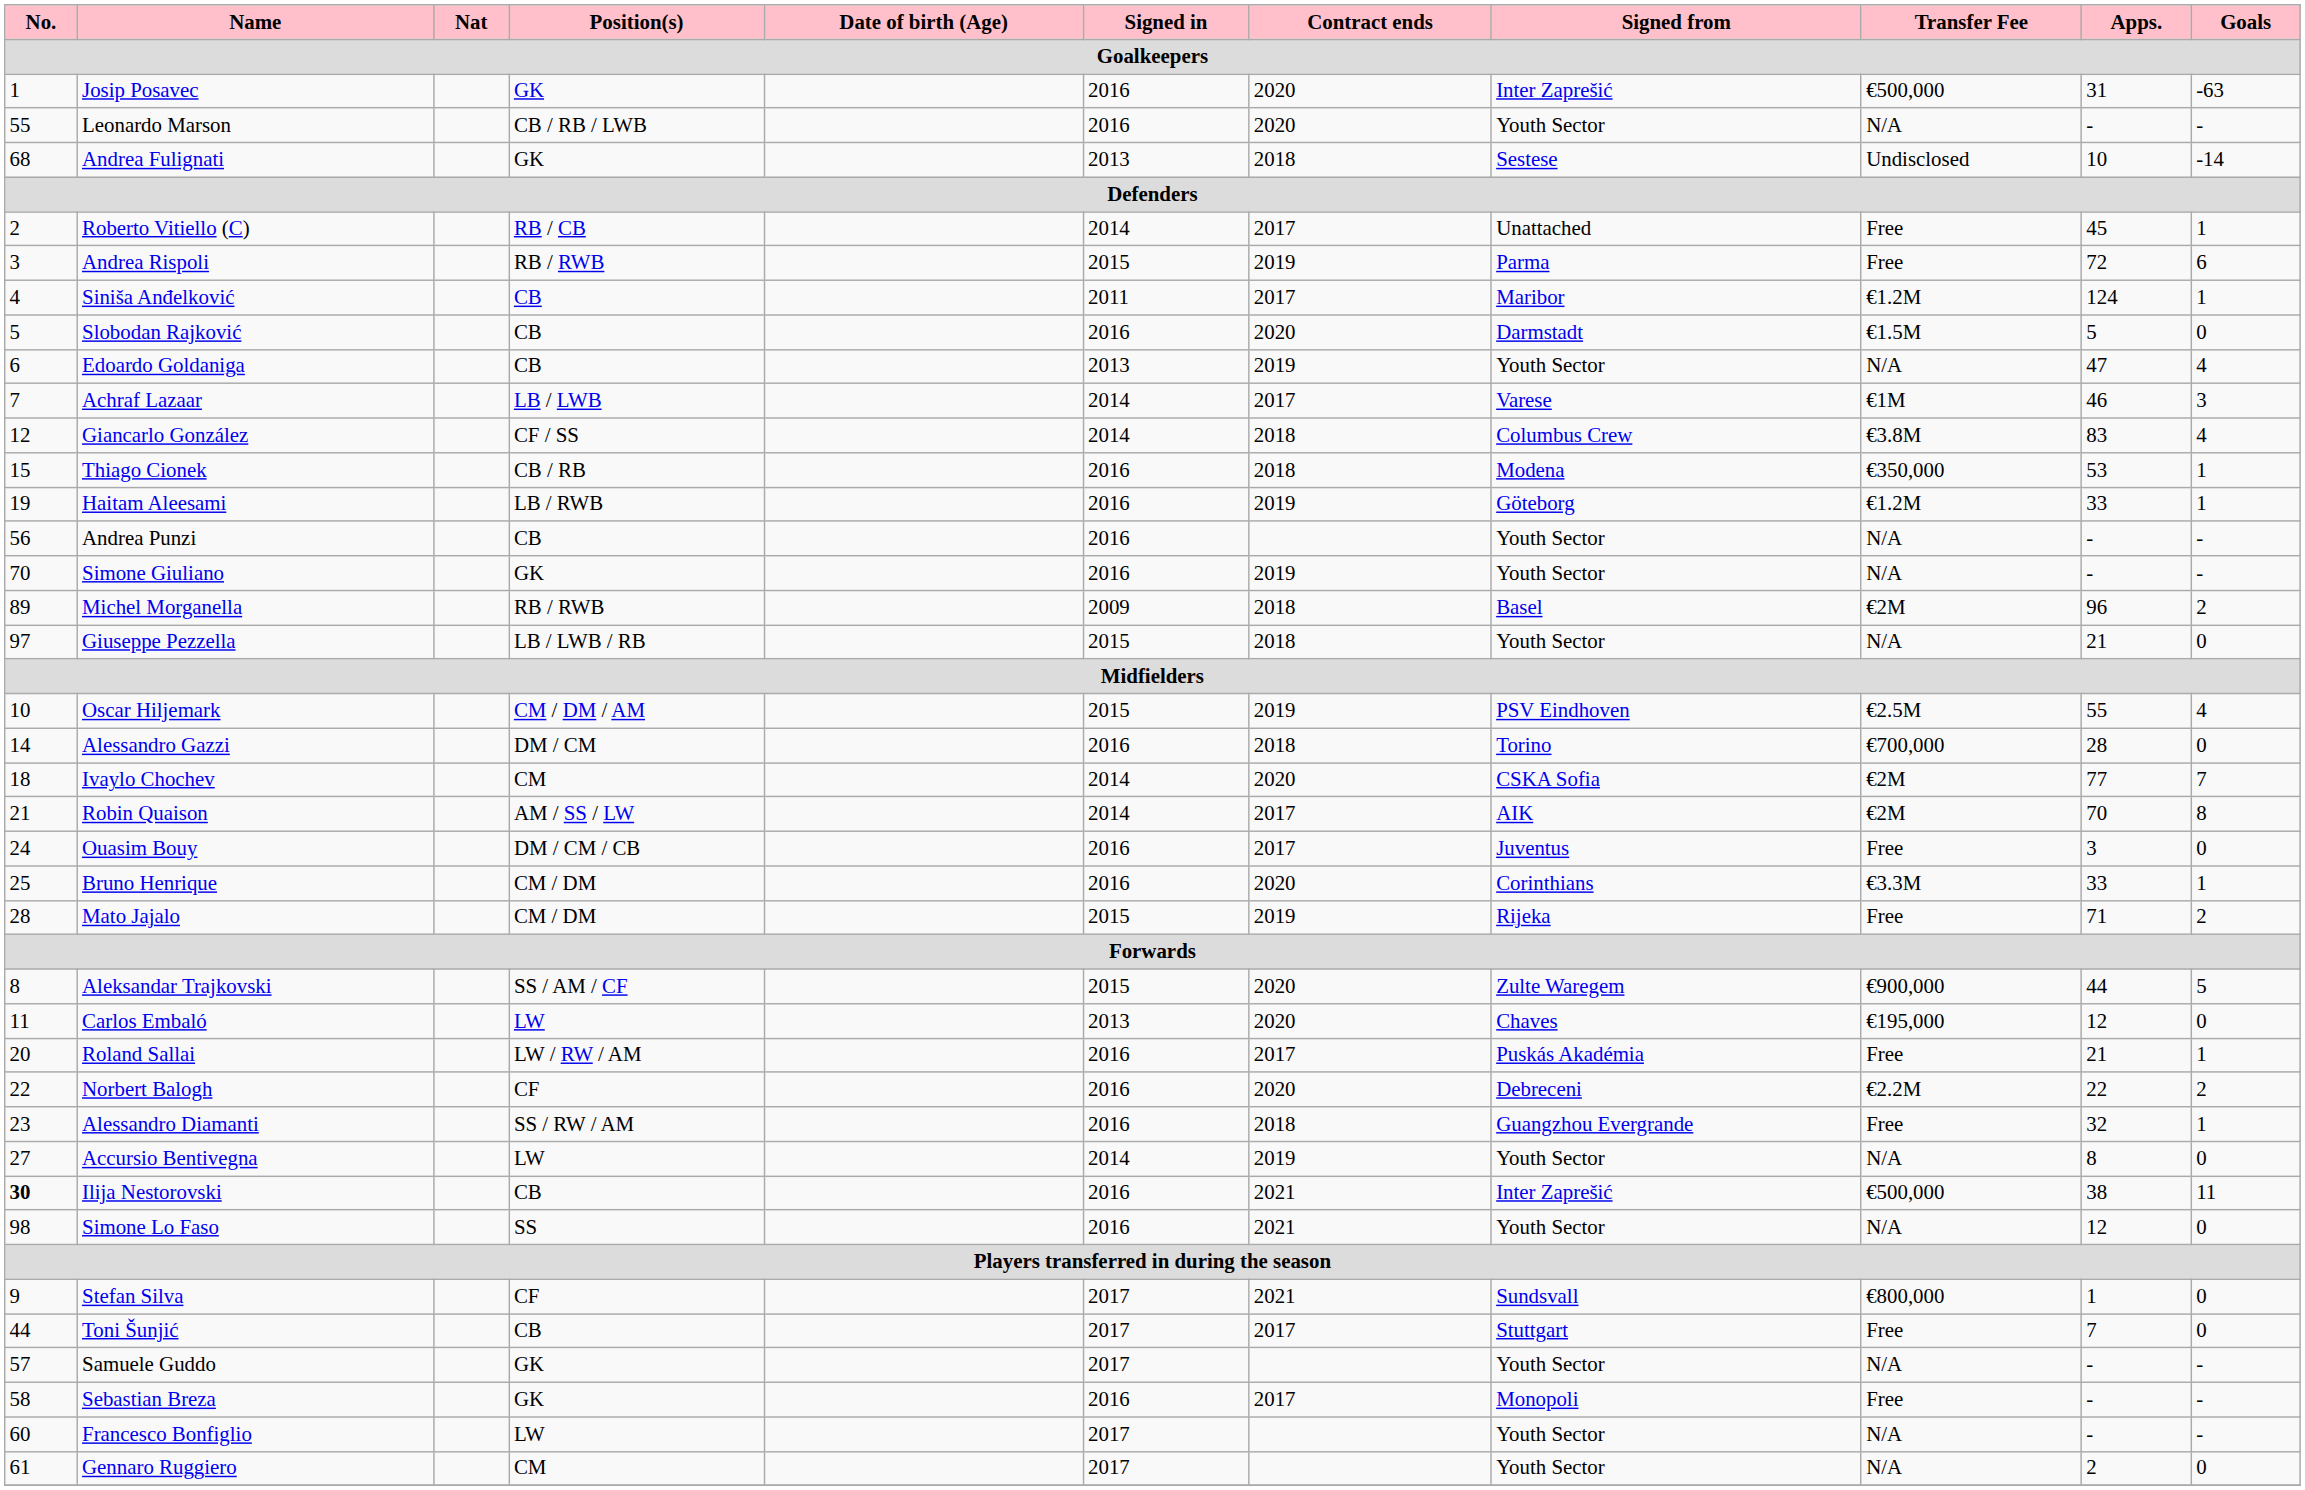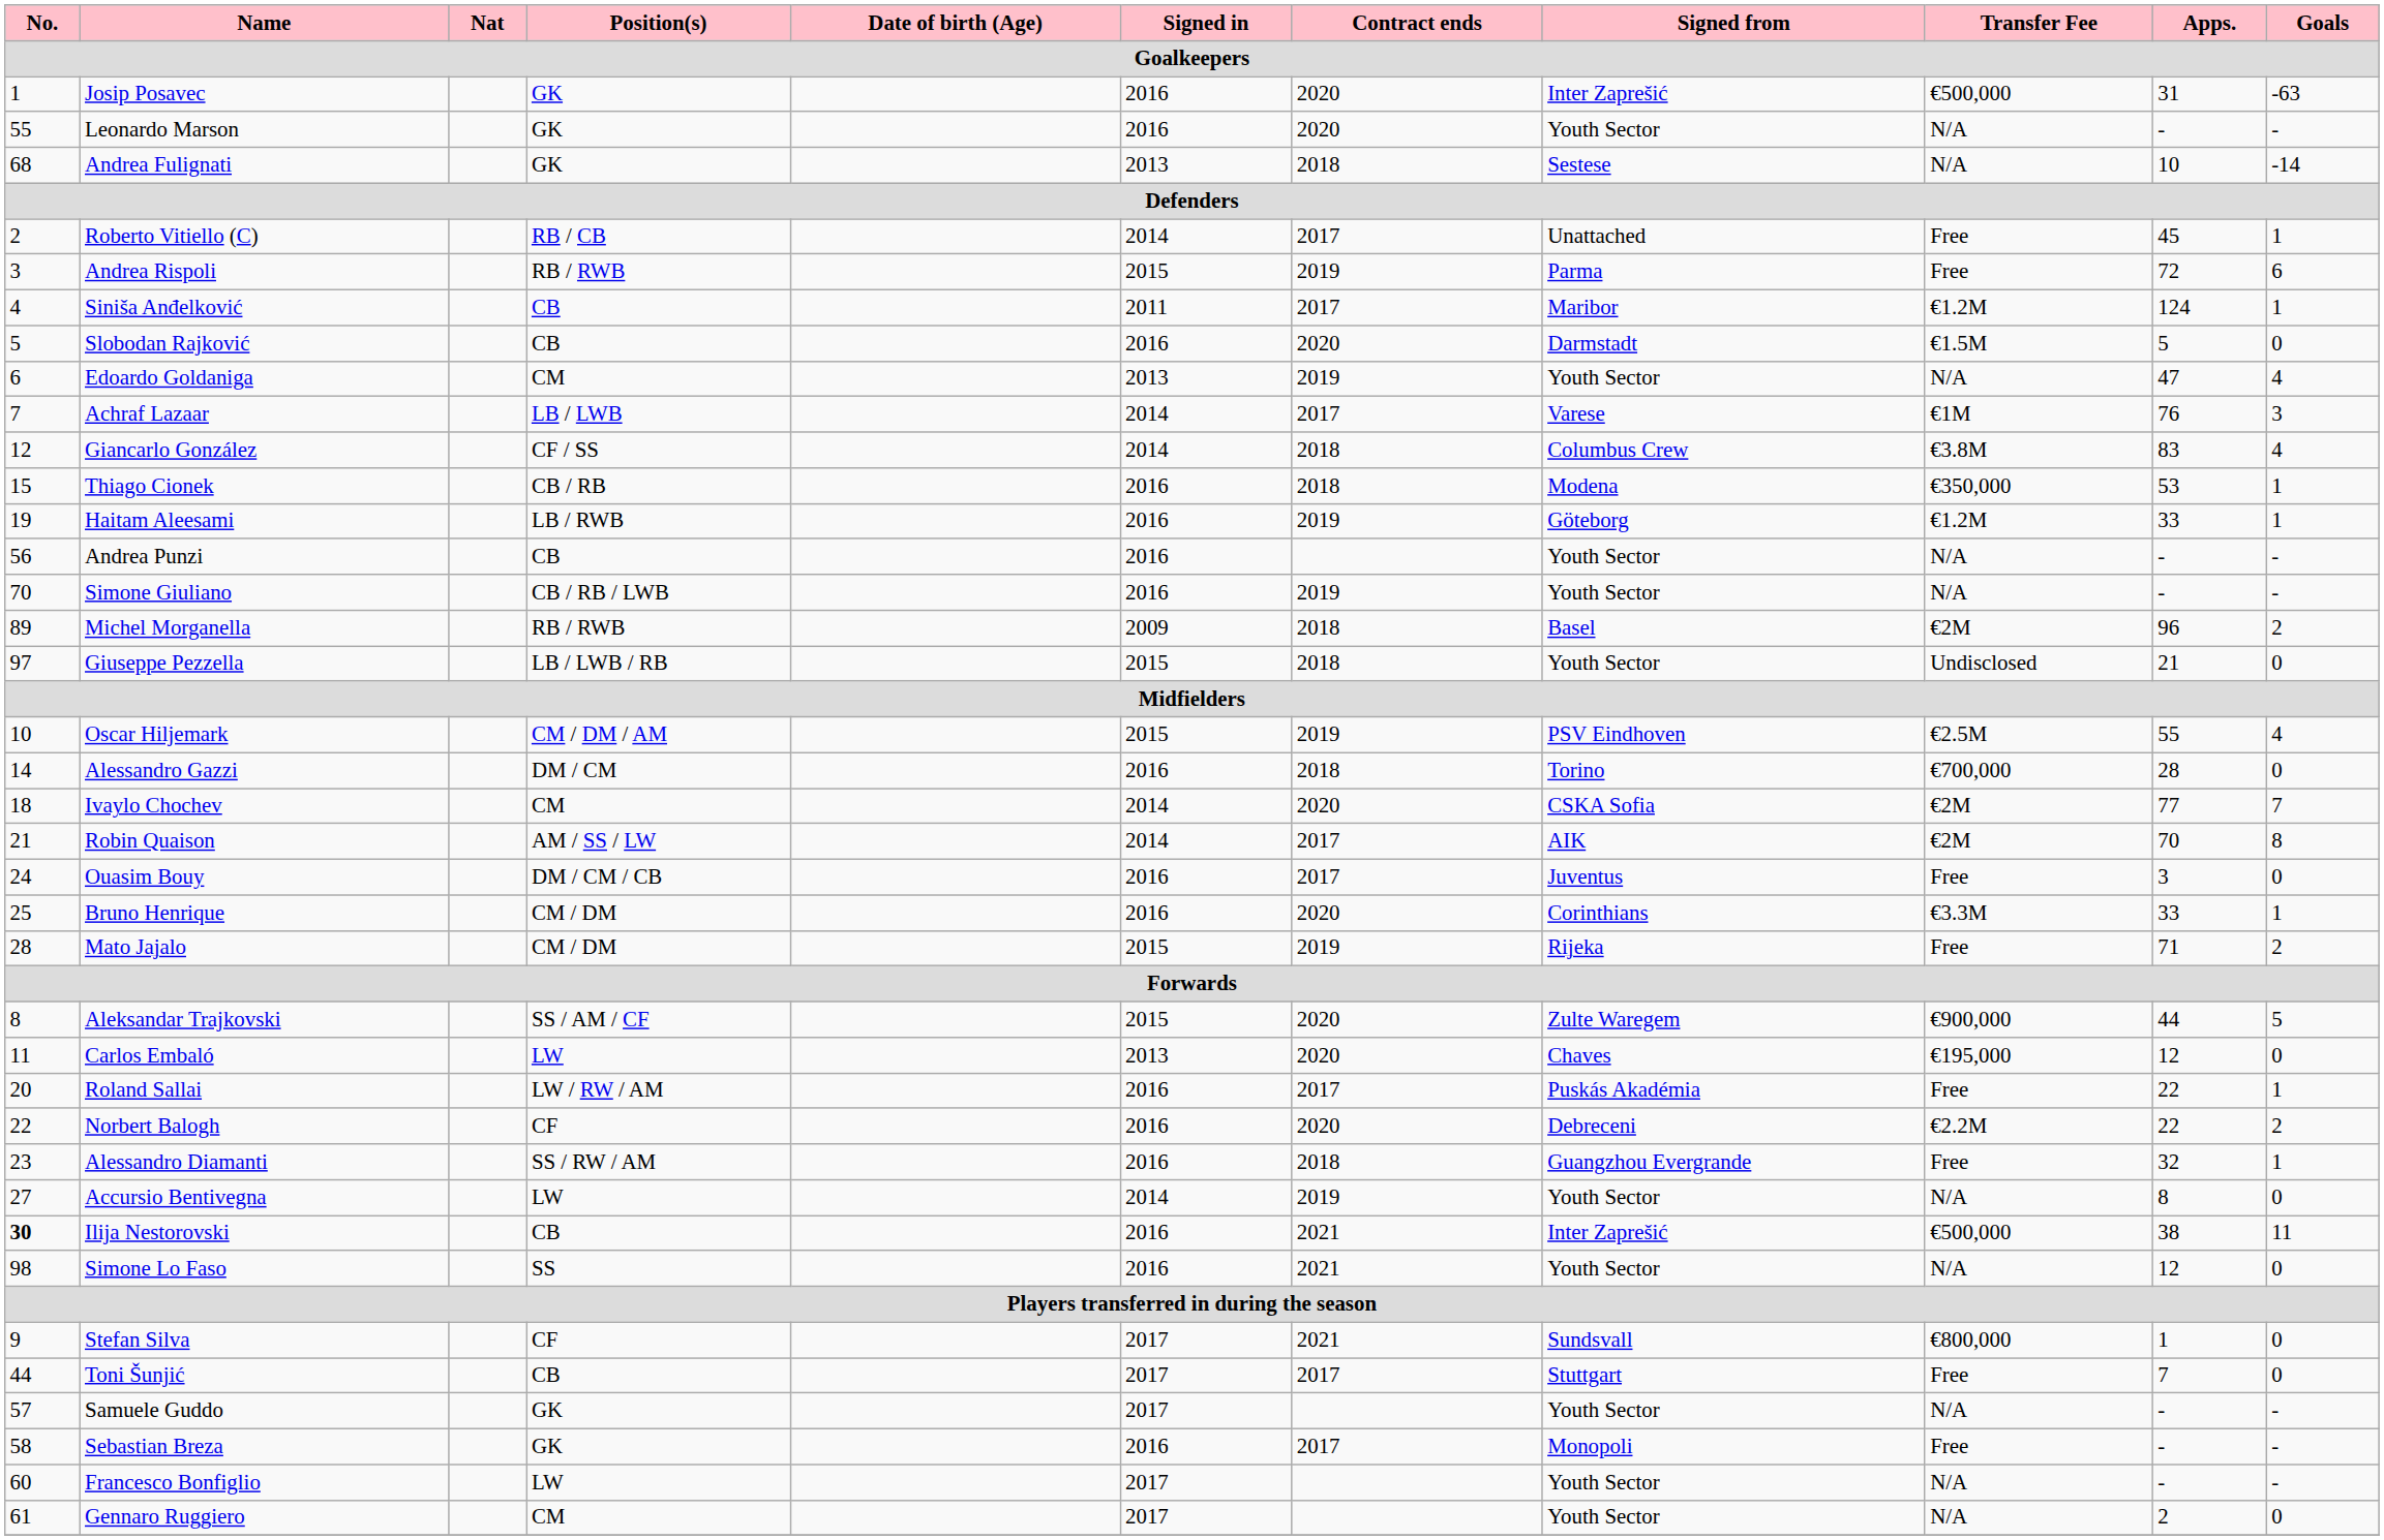 <table class="wikitable" style="text-align:left; font-size:90%; width:100%;">
 <tr>
 <th style="background:pink; color:black; text-align:center;">No.</th>
 <th style="background:pink; color:black; text-align:center;">Name</th>
 <th style="background:pink; color:black; text-align:center;">Nat</th>
 <th style="background:pink; color:black; text-align:center;">Position(s)</th>
 <th style="background:pink; color:black; text-align:center;">Date of birth (Age)</th>
 <th style="background:pink; color:black; text-align:center;">Signed in</th>
 <th style="background:pink; color:black; text-align:center;">Contract ends</th>
 <th style="background:pink; color:black; text-align:center;">Signed from</th>
 <th style="background:pink; color:black; text-align:center;">Transfer Fee</th>
 <th style="background:pink; color:black; text-align:center;">Apps.</th>
 <th style="background:pink; color:black; text-align:center;">Goals</th>
 </tr>
 <tr>
 <th colspan=11 style="background:#dcdcdc; text-align:center;">Goalkeepers</th>
 </tr>
 <tr>
 <td>1</td>
 <td><a href='#'>Josip Posavec</a></td>
 <td></td>
 <td><a href='#'>GK</a></td>
 <td></td>
 <td>2016</td>
 <td>2020</td>
 <td> <a href='#'>Inter Zaprešić</a></td>
 <td>€500,000</td>
 <td>31</td>
 <td>-63</td>
 </tr>
 <tr>
 <td>55</td>
 <td>Leonardo Marson</td>
 <td></td>
-<td>CB / RB / LWB</td>
+<td>GK</td>
 <td></td>
 <td>2016</td>
 <td>2020</td>
 <td> Youth Sector</td>
 <td>N/A</td>
 <td>-</td>
 <td>-</td>
 </tr>
 <tr>
 <td>68</td>
 <td><a href='#'>Andrea Fulignati</a></td>
 <td></td>
 <td>GK</td>
 <td></td>
 <td>2013</td>
 <td>2018</td>
 <td> <a href='#'>Sestese</a></td>
-<td>Undisclosed</td>
+<td>N/A</td>
 <td>10</td>
 <td>-14</td>
 </tr>
 <tr>
 <th colspan=11 style="background:#dcdcdc; text-align:center;">Defenders</th>
 </tr>
 <tr>
 <td>2</td>
 <td><a href='#'>Roberto Vitiello</a> (<a href='#'>C</a>)</td>
 <td></td>
 <td><a href='#'>RB</a> / <a href='#'>CB</a></td>
 <td></td>
 <td>2014</td>
 <td>2017</td>
 <td>Unattached</td>
 <td>Free</td>
 <td>45</td>
 <td>1</td>
 </tr>
 <tr>
 <td>3</td>
 <td><a href='#'>Andrea Rispoli</a></td>
 <td></td>
 <td>RB / <a href='#'>RWB</a></td>
 <td></td>
 <td>2015</td>
 <td>2019</td>
 <td> <a href='#'>Parma</a></td>
 <td>Free</td>
 <td>72</td>
 <td>6</td>
 </tr>
 <tr>
 <td>4</td>
 <td><a href='#'>Siniša Anđelković</a></td>
 <td></td>
 <td><a href='#'>CB</a></td>
 <td></td>
 <td>2011</td>
 <td>2017</td>
 <td> <a href='#'>Maribor</a></td>
 <td>€1.2M</td>
 <td>124</td>
 <td>1</td>
 </tr>
 <tr>
 <td>5</td>
 <td><a href='#'>Slobodan Rajković</a></td>
 <td></td>
 <td>CB</td>
 <td></td>
 <td>2016</td>
 <td>2020</td>
 <td> <a href='#'>Darmstadt</a></td>
 <td>€1.5M</td>
 <td>5</td>
 <td>0</td>
 </tr>
 <tr>
 <td>6</td>
 <td><a href='#'>Edoardo Goldaniga</a></td>
 <td></td>
-<td>CB</td>
+<td>CM</td>
 <td></td>
 <td>2013</td>
 <td>2019</td>
 <td> Youth Sector</td>
 <td>N/A</td>
 <td>47</td>
 <td>4</td>
 </tr>
 <tr>
 <td>7</td>
 <td><a href='#'>Achraf Lazaar</a></td>
 <td></td>
 <td><a href='#'>LB</a> / <a href='#'>LWB</a></td>
 <td></td>
 <td>2014</td>
 <td>2017</td>
 <td> <a href='#'>Varese</a></td>
 <td>€1M</td>
-<td>46</td>
+<td>76</td>
 <td>3</td>
 </tr>
 <tr>
 <td>12</td>
 <td><a href='#'>Giancarlo González</a></td>
 <td></td>
 <td>CF / SS</td>
 <td></td>
 <td>2014</td>
 <td>2018</td>
 <td> <a href='#'>Columbus Crew</a></td>
 <td>€3.8M</td>
 <td>83</td>
 <td>4</td>
 </tr>
 <tr>
 <td>15</td>
 <td><a href='#'>Thiago Cionek</a></td>
 <td></td>
 <td>CB / RB</td>
 <td></td>
 <td>2016</td>
 <td>2018</td>
 <td> <a href='#'>Modena</a></td>
 <td>€350,000</td>
 <td>53</td>
 <td>1</td>
 </tr>
 <tr>
 <td>19</td>
 <td><a href='#'>Haitam Aleesami</a></td>
 <td></td>
 <td>LB / RWB</td>
 <td></td>
 <td>2016</td>
 <td>2019</td>
 <td> <a href='#'>Göteborg</a></td>
 <td>€1.2M</td>
 <td>33</td>
 <td>1</td>
 </tr>
 <tr>
 <td>56</td>
 <td>Andrea Punzi</td>
 <td></td>
 <td>CB</td>
 <td></td>
 <td>2016</td>
 <td></td>
 <td> Youth Sector</td>
 <td>N/A</td>
 <td>-</td>
 <td>-</td>
 </tr>
 <tr>
 <td>70</td>
 <td><a href='#'>Simone Giuliano</a></td>
 <td></td>
-<td>GK</td>
+<td>CB / RB / LWB</td>
 <td></td>
 <td>2016</td>
 <td>2019</td>
 <td> Youth Sector</td>
 <td>N/A</td>
 <td>-</td>
 <td>-</td>
 </tr>
 <tr>
 <td>89</td>
 <td><a href='#'>Michel Morganella</a></td>
 <td></td>
 <td>RB / RWB</td>
 <td></td>
 <td>2009</td>
 <td>2018</td>
 <td> <a href='#'>Basel</a></td>
 <td>€2M</td>
 <td>96</td>
 <td>2</td>
 </tr>
 <tr>
 <td>97</td>
 <td><a href='#'>Giuseppe Pezzella</a></td>
 <td></td>
 <td>LB / LWB / RB</td>
 <td></td>
 <td>2015</td>
 <td>2018</td>
 <td> Youth Sector</td>
-<td>N/A</td>
+<td>Undisclosed</td>
 <td>21</td>
 <td>0</td>
 </tr>
 <tr>
 <th colspan=11 style="background:#dcdcdc; text-align:center;">Midfielders</th>
 </tr>
 <tr>
 <td>10</td>
 <td><a href='#'>Oscar Hiljemark</a></td>
 <td></td>
 <td><a href='#'>CM</a> / <a href='#'>DM</a> / <a href='#'>AM</a></td>
 <td></td>
 <td>2015</td>
 <td>2019</td>
 <td> <a href='#'>PSV Eindhoven</a></td>
 <td>€2.5M</td>
 <td>55</td>
 <td>4</td>
 </tr>
 <tr>
 <td>14</td>
 <td><a href='#'>Alessandro Gazzi</a></td>
 <td></td>
 <td>DM / CM</td>
 <td></td>
 <td>2016</td>
 <td>2018</td>
 <td> <a href='#'>Torino</a></td>
 <td>€700,000</td>
 <td>28</td>
 <td>0</td>
 </tr>
 <tr>
 <td>18</td>
 <td><a href='#'>Ivaylo Chochev</a></td>
 <td></td>
 <td>CM</td>
 <td></td>
 <td>2014</td>
 <td>2020</td>
 <td> <a href='#'>CSKA Sofia</a></td>
 <td>€2M</td>
 <td>77</td>
 <td>7</td>
 </tr>
 <tr>
 <td>21</td>
 <td><a href='#'>Robin Quaison</a></td>
 <td></td>
 <td>AM / <a href='#'>SS</a> / <a href='#'>LW</a></td>
 <td></td>
 <td>2014</td>
 <td>2017</td>
 <td> <a href='#'>AIK</a></td>
 <td>€2M</td>
 <td>70</td>
 <td>8</td>
 </tr>
 <tr>
 <td>24</td>
 <td><a href='#'>Ouasim Bouy</a></td>
 <td></td>
 <td>DM / CM / CB</td>
 <td></td>
 <td>2016</td>
 <td>2017</td>
 <td> <a href='#'>Juventus</a></td>
 <td>Free</td>
 <td>3</td>
 <td>0</td>
 </tr>
 <tr>
 <td>25</td>
 <td><a href='#'>Bruno Henrique</a></td>
 <td></td>
 <td>CM / DM</td>
 <td></td>
 <td>2016</td>
 <td>2020</td>
 <td> <a href='#'>Corinthians</a></td>
 <td>€3.3M</td>
 <td>33</td>
 <td>1</td>
 </tr>
 <tr>
 <td>28</td>
 <td><a href='#'>Mato Jajalo</a></td>
 <td></td>
 <td>CM / DM</td>
 <td></td>
 <td>2015</td>
 <td>2019</td>
 <td> <a href='#'>Rijeka</a></td>
 <td>Free</td>
 <td>71</td>
 <td>2</td>
 </tr>
 <tr>
 <th colspan=11 style="background:#dcdcdc; text-align:center;">Forwards</th>
 </tr>
 <tr>
 <td>8</td>
 <td><a href='#'>Aleksandar Trajkovski</a></td>
 <td></td>
 <td>SS / AM / <a href='#'>CF</a></td>
 <td></td>
 <td>2015</td>
 <td>2020</td>
 <td> <a href='#'>Zulte Waregem</a></td>
 <td>€900,000</td>
 <td>44</td>
 <td>5</td>
 </tr>
 <tr>
 <td>11</td>
 <td><a href='#'>Carlos Embaló</a></td>
 <td></td>
 <td><a href='#'>LW</a></td>
 <td></td>
 <td>2013</td>
 <td>2020</td>
 <td> <a href='#'>Chaves</a></td>
 <td>€195,000</td>
 <td>12</td>
 <td>0</td>
 </tr>
 <tr>
 <td>20</td>
 <td><a href='#'>Roland Sallai</a></td>
 <td></td>
 <td>LW / <a href='#'>RW</a> / AM</td>
 <td></td>
 <td>2016</td>
 <td>2017</td>
 <td> <a href='#'>Puskás Akadémia</a></td>
 <td>Free</td>
-<td>21</td>
+<td>22</td>
 <td>1</td>
 </tr>
 <tr>
 <td>22</td>
 <td><a href='#'>Norbert Balogh</a></td>
 <td></td>
 <td>CF</td>
 <td></td>
 <td>2016</td>
 <td>2020</td>
 <td> <a href='#'>Debreceni</a></td>
 <td>€2.2M</td>
 <td>22</td>
 <td>2</td>
 </tr>
 <tr>
 <td>23</td>
 <td><a href='#'>Alessandro Diamanti</a></td>
 <td></td>
 <td>SS / RW / AM</td>
 <td></td>
 <td>2016</td>
 <td>2018</td>
 <td> <a href='#'>Guangzhou Evergrande</a></td>
 <td>Free</td>
 <td>32</td>
 <td>1</td>
 </tr>
 <tr>
 <td>27</td>
 <td><a href='#'>Accursio Bentivegna</a></td>
 <td></td>
 <td>LW</td>
 <td></td>
 <td>2014</td>
 <td>2019</td>
 <td> Youth Sector</td>
 <td>N/A</td>
 <td>8</td>
 <td>0</td>
 </tr>
 <tr>
 <td><strong>30</strong></td>
 <td><a href='#'>Ilija Nestorovski</a></td>
 <td></td>
 <td>CB</td>
 <td></td>
 <td>2016</td>
 <td>2021</td>
 <td> <a href='#'>Inter Zaprešić</a></td>
 <td>€500,000</td>
 <td>38</td>
 <td>11</td>
 </tr>
 <tr>
 <td>98</td>
 <td><a href='#'>Simone Lo Faso</a></td>
 <td></td>
 <td>SS</td>
 <td></td>
 <td>2016</td>
 <td>2021</td>
 <td> Youth Sector</td>
 <td>N/A</td>
 <td>12</td>
 <td>0</td>
 </tr>
 <tr>
 <th colspan=11 style="background:#DCDCDC; text-align:center;">Players transferred in during the season</th>
 </tr>
 <tr>
 <td>9</td>
 <td><a href='#'>Stefan Silva</a></td>
 <td></td>
 <td>CF</td>
 <td></td>
 <td>2017</td>
 <td>2021</td>
 <td> <a href='#'>Sundsvall</a></td>
 <td>€800,000</td>
 <td>1</td>
 <td>0</td>
 </tr>
 <tr>
 <td>44</td>
 <td><a href='#'>Toni Šunjić</a></td>
 <td></td>
 <td>CB</td>
 <td></td>
 <td>2017</td>
 <td>2017</td>
 <td> <a href='#'>Stuttgart</a></td>
 <td>Free</td>
 <td>7</td>
 <td>0</td>
 </tr>
 <tr>
 <td>57</td>
 <td>Samuele Guddo</td>
 <td></td>
 <td>GK</td>
 <td></td>
 <td>2017</td>
 <td></td>
 <td> Youth Sector</td>
 <td>N/A</td>
 <td>-</td>
 <td>-</td>
 </tr>
 <tr>
 <td>58</td>
 <td><a href='#'>Sebastian Breza</a></td>
 <td></td>
 <td>GK</td>
 <td></td>
 <td>2016</td>
 <td>2017</td>
 <td> <a href='#'>Monopoli</a></td>
 <td>Free</td>
 <td>-</td>
 <td>-</td>
 </tr>
 <tr>
 <td>60</td>
 <td><a href='#'>Francesco Bonfiglio</a></td>
 <td></td>
 <td>LW</td>
 <td></td>
 <td>2017</td>
 <td></td>
 <td> Youth Sector</td>
 <td>N/A</td>
 <td>-</td>
 <td>-</td>
 </tr>
 <tr>
 <td>61</td>
 <td><a href='#'>Gennaro Ruggiero</a></td>
 <td></td>
 <td>CM</td>
 <td></td>
 <td>2017</td>
 <td></td>
 <td> Youth Sector</td>
 <td>N/A</td>
 <td>2</td>
 <td>0</td>
 </tr>
 <tr>
 </tr>
 </table>
